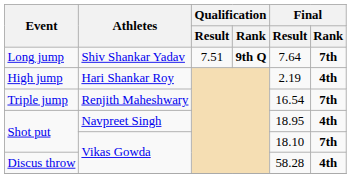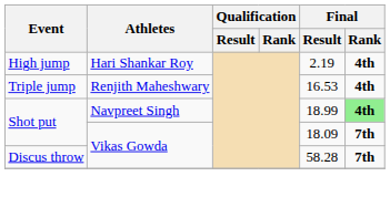 <table class=wikitable style="font-size:90%">
 <tr>
 <th rowspan=2>Event</th>
 <th rowspan=2>Athletes</th>
 <th colspan=2>Qualification</th>
 <th colspan=2>Final</th>
 </tr>
 <tr>
 <th>Result</th>
 <th>Rank</th>
 <th>Result</th>
 <th>Rank</th>
 </tr>
 <tr>
-<td><a href='#'>Long jump</a></td>
-<td><a href='#'>Shiv Shankar Yadav</a></td>
-<td style="text-align:center">7.51</td>
-<td style="text-align:center"><strong>9th Q</strong></td>
-<td style="text-align:center">7.64</td>
-<td style="text-align:center"><strong>7th</strong></td>
-</tr>
-<tr>
 <td><a href='#'>High jump</a></td>
 <td><a href='#'>Hari Shankar Roy</a></td>
 <td rowspan=5 colspan="2" style="text-align:center; background:wheat;"></td>
 <td style="text-align:center">2.19</td>
 <td style="text-align:center"><strong>4th</strong></td>
 </tr>
 <tr>
 <td><a href='#'>Triple jump</a></td>
 <td><a href='#'>Renjith Maheshwary</a></td>
-<td style="text-align:center">16.54</td>
-<td style="text-align:center"><strong>7th</strong></td>
+<td style="text-align:center">16.53</td>
+<td style="text-align:center"><strong>4th</strong></td>
 </tr>
 <tr>
 <td rowspan=2><a href='#'>Shot put</a></td>
 <td><a href='#'>Navpreet Singh</a></td>
-<td style="text-align:center">18.95</td>
-<td style="text-align:center"><strong>4th</strong></td>
+<td style="text-align:center">18.99</td>
+<td style="background: lightgreen; text-align:center"><strong>4th</strong></td>
 </tr>
 <tr>
 <td rowspan=2><a href='#'>Vikas Gowda</a></td>
-<td style="text-align:center">18.10</td>
+<td style="text-align:center">18.09</td>
 <td style="text-align:center"><strong>7th</strong></td>
 </tr>
 <tr>
 <td><a href='#'>Discus throw</a></td>
 <td style="text-align:center">58.28</td>
-<td style="text-align:center"><strong>4th</strong></td>
+<td style="text-align:center"><strong>7th</strong></td>
 </tr>
 <tr>
 </tr>
 </table>
